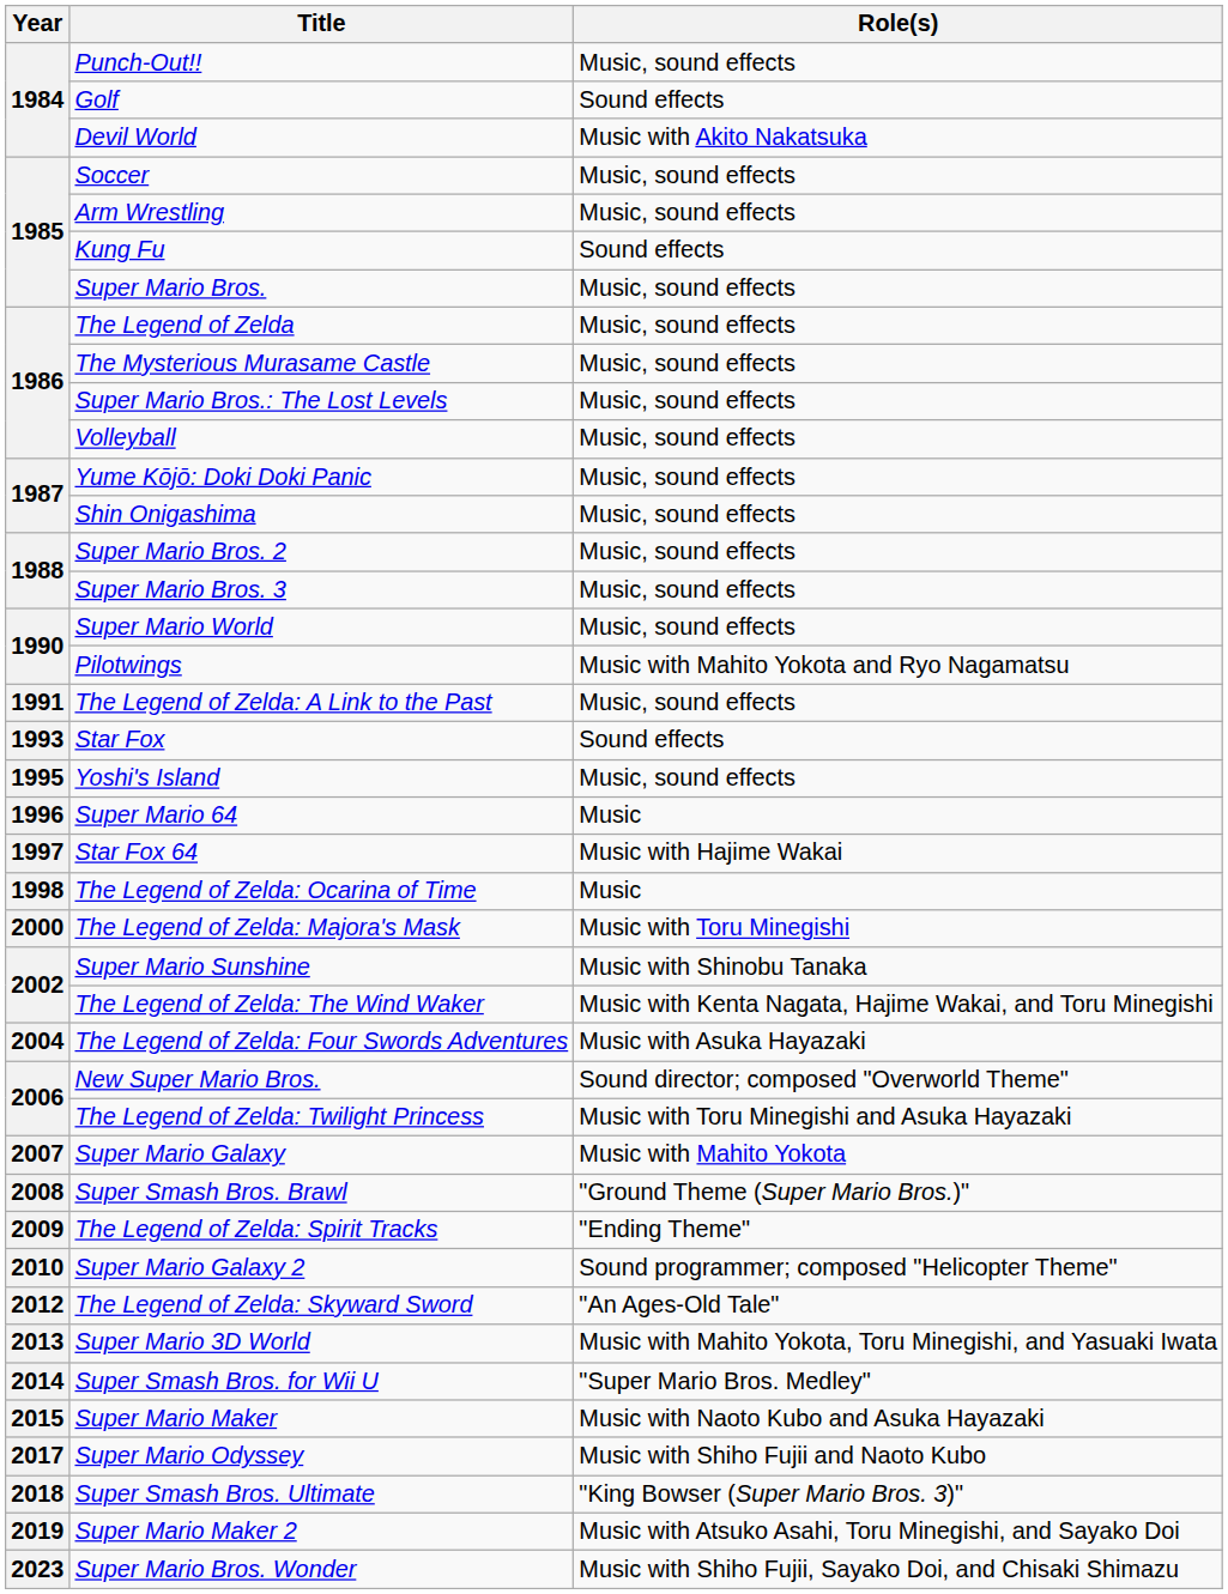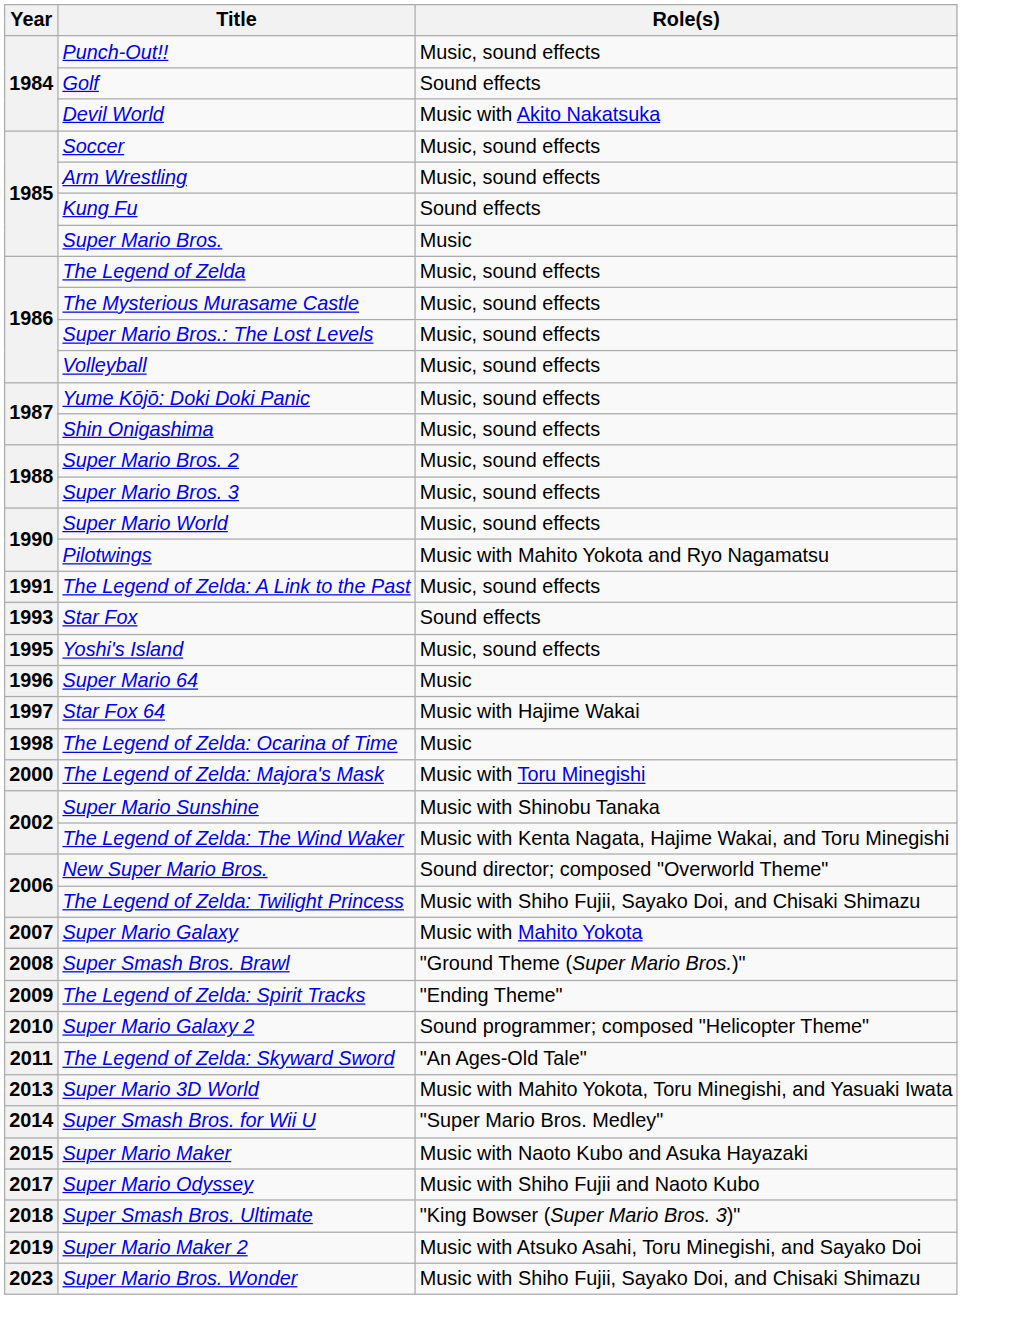 <table class="wikitable sortable"  width="auto">
 <tr>
 <th scope="col">Year</th>
 <th scope="col">Title</th>
 <th scope="col">Role(s)</th>
 </tr>
 <tr>
 <th scope="row" rowspan="3">1984</th>
 <td><em><a href='#'>Punch-Out!!</a></em></td>
 <td>Music, sound effects</td>
 </tr>
 <tr>
 <td><em><a href='#'>Golf</a></em></td>
 <td>Sound effects</td>
 </tr>
 <tr>
 <td><em><a href='#'>Devil World</a></em></td>
 <td>Music with <a href='#'>Akito Nakatsuka</a></td>
 </tr>
 <tr>
 <th scope="row" rowspan="4">1985</th>
 <td><em><a href='#'>Soccer</a></em></td>
 <td>Music, sound effects</td>
 </tr>
 <tr>
 <td><em><a href='#'>Arm Wrestling</a></em></td>
 <td>Music, sound effects</td>
 </tr>
 <tr>
 <td><em><a href='#'>Kung Fu</a></em></td>
 <td>Sound effects</td>
 </tr>
 <tr>
 <td><em><a href='#'>Super Mario Bros.</a></em></td>
-<td>Music, sound effects</td>
+<td>Music</td>
 </tr>
 <tr>
 <th scope="row" rowspan="4">1986</th>
 <td><em><a href='#'>The Legend of Zelda</a></em></td>
 <td>Music, sound effects</td>
 </tr>
 <tr>
 <td><em><a href='#'>The Mysterious Murasame Castle</a></em></td>
 <td>Music, sound effects</td>
 </tr>
 <tr>
 <td><em><a href='#'>Super Mario Bros.: The Lost Levels</a></em></td>
 <td>Music, sound effects</td>
 </tr>
 <tr>
 <td><em><a href='#'>Volleyball</a></em></td>
 <td>Music, sound effects</td>
 </tr>
 <tr>
 <th scope="row" rowspan="2">1987</th>
 <td><em><a href='#'>Yume Kōjō: Doki Doki Panic</a></em></td>
 <td>Music, sound effects</td>
 </tr>
 <tr>
 <td><em><a href='#'>Shin Onigashima</a></em></td>
 <td>Music, sound effects</td>
 </tr>
 <tr>
 <th scope="row" rowspan="2">1988</th>
 <td><em><a href='#'>Super Mario Bros. 2</a></em></td>
 <td>Music, sound effects</td>
 </tr>
 <tr>
 <td><em><a href='#'>Super Mario Bros. 3</a></em></td>
 <td>Music, sound effects</td>
 </tr>
 <tr>
 <th scope="row" rowspan="2">1990</th>
 <td><em><a href='#'>Super Mario World</a></em></td>
 <td>Music, sound effects</td>
 </tr>
 <tr>
 <td><em><a href='#'>Pilotwings</a></em></td>
 <td>Music with Mahito Yokota and Ryo Nagamatsu</td>
 </tr>
 <tr>
 <th scope="row">1991</th>
 <td><em><a href='#'>The Legend of Zelda: A Link to the Past</a></em></td>
 <td>Music, sound effects</td>
 </tr>
 <tr>
 <th scope="row">1993</th>
 <td><em><a href='#'>Star Fox</a></em></td>
 <td>Sound effects</td>
 </tr>
 <tr>
 <th scope="row">1995</th>
 <td><em><a href='#'>Yoshi's Island</a></em></td>
 <td>Music, sound effects</td>
 </tr>
 <tr>
 <th scope="row">1996</th>
 <td><em><a href='#'>Super Mario 64</a></em></td>
 <td>Music</td>
 </tr>
 <tr>
 <th scope="row">1997</th>
 <td><em><a href='#'>Star Fox 64</a></em></td>
 <td>Music with Hajime Wakai</td>
 </tr>
 <tr>
 <th scope="row">1998</th>
 <td><em><a href='#'>The Legend of Zelda: Ocarina of Time</a></em></td>
 <td>Music</td>
 </tr>
 <tr>
 <th scope="row">2000</th>
 <td><em><a href='#'>The Legend of Zelda: Majora's Mask</a></em></td>
 <td>Music with <a href='#'>Toru Minegishi</a></td>
 </tr>
 <tr>
 <th scope="row" rowspan="2">2002</th>
 <td><em><a href='#'>Super Mario Sunshine</a></em></td>
 <td>Music with Shinobu Tanaka</td>
 </tr>
 <tr>
 <td><em><a href='#'>The Legend of Zelda: The Wind Waker</a></em></td>
 <td>Music with Kenta Nagata, Hajime Wakai, and Toru Minegishi</td>
 </tr>
 <tr>
-<th scope="row">2004</th>
-<td><em><a href='#'>The Legend of Zelda: Four Swords Adventures</a></em></td>
-<td>Music with Asuka Hayazaki</td>
-</tr>
-<tr>
 <th scope="row" rowspan="2">2006</th>
 <td><em><a href='#'>New Super Mario Bros.</a></em></td>
 <td>Sound director; composed "Overworld Theme"</td>
 </tr>
 <tr>
 <td><em><a href='#'>The Legend of Zelda: Twilight Princess</a></em></td>
-<td>Music with Toru Minegishi and Asuka Hayazaki</td>
+<td>Music with Shiho Fujii, Sayako Doi, and Chisaki Shimazu</td>
 </tr>
 <tr>
 <th scope="row">2007</th>
 <td><em><a href='#'>Super Mario Galaxy</a></em></td>
 <td>Music with <a href='#'>Mahito Yokota</a></td>
 </tr>
 <tr>
 <th scope="row">2008</th>
 <td><em><a href='#'>Super Smash Bros. Brawl</a></em></td>
 <td>"Ground Theme (<em>Super Mario Bros.</em>)"</td>
 </tr>
 <tr>
 <th scope="row">2009</th>
 <td><em><a href='#'>The Legend of Zelda: Spirit Tracks</a></em></td>
 <td>"Ending Theme"</td>
 </tr>
 <tr>
 <th scope="row">2010</th>
 <td><em><a href='#'>Super Mario Galaxy 2</a></em></td>
 <td>Sound programmer; composed "Helicopter Theme"</td>
 </tr>
 <tr>
-<th scope="row">2012</th>
+<th scope="row">2011</th>
 <td><em><a href='#'>The Legend of Zelda: Skyward Sword</a></em></td>
 <td>"An Ages-Old Tale"</td>
 </tr>
 <tr>
 <th scope="row">2013</th>
 <td><em><a href='#'>Super Mario 3D World</a></em></td>
 <td>Music with Mahito Yokota, Toru Minegishi, and Yasuaki Iwata</td>
 </tr>
 <tr>
 <th scope="row">2014</th>
 <td><em><a href='#'>Super Smash Bros. for Wii U</a></em></td>
 <td>"Super Mario Bros. Medley"</td>
 </tr>
 <tr>
 <th scope="row">2015</th>
 <td><em><a href='#'>Super Mario Maker</a></em></td>
 <td>Music with Naoto Kubo and Asuka Hayazaki</td>
 </tr>
 <tr>
 <th scope="row">2017</th>
 <td><em><a href='#'>Super Mario Odyssey</a></em></td>
 <td>Music with Shiho Fujii and Naoto Kubo</td>
 </tr>
 <tr>
 <th scope="row">2018</th>
 <td><em><a href='#'>Super Smash Bros. Ultimate</a></em></td>
 <td>"King Bowser (<em>Super Mario Bros. 3</em>)"</td>
 </tr>
 <tr>
 <th scope="row">2019</th>
 <td><em><a href='#'>Super Mario Maker 2</a></em></td>
 <td>Music with Atsuko Asahi, Toru Minegishi, and Sayako Doi</td>
 </tr>
 <tr>
 <th scope="row">2023</th>
 <td><em><a href='#'>Super Mario Bros. Wonder</a></em></td>
 <td>Music with Shiho Fujii, Sayako Doi, and Chisaki Shimazu</td>
 </tr>
 </table>
